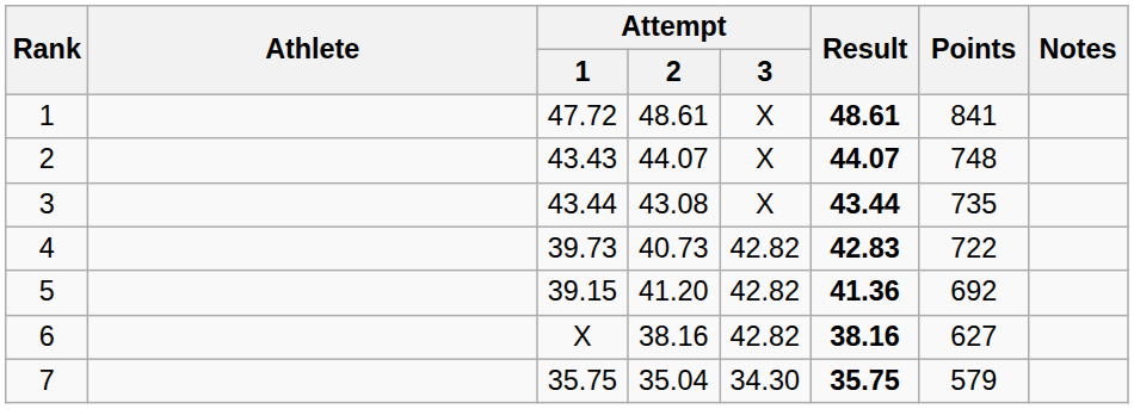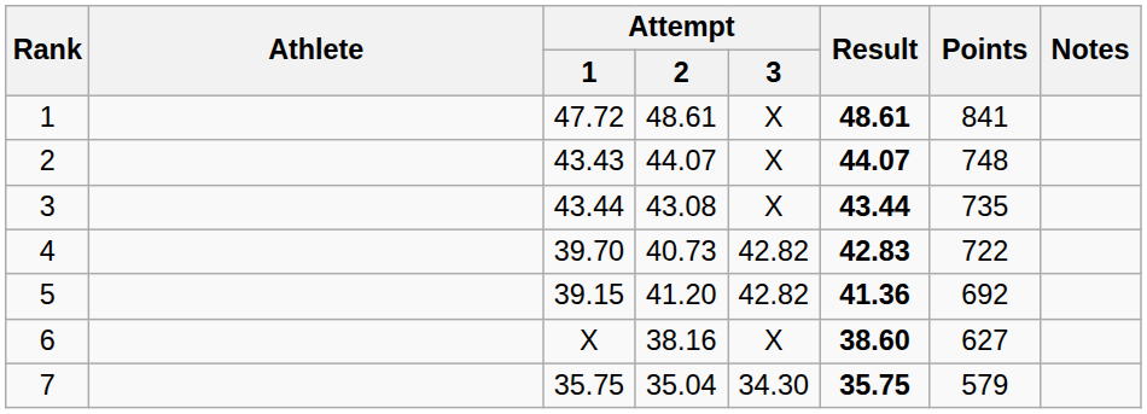 <table class="wikitable" style="text-align:center">
 <tr>
 <th rowspan=2 width=40>Rank</th>
 <th rowspan=2 width=250>Athlete</th>
 <th colspan=3>Attempt</th>
 <th rowspan=2 width=55>Result</th>
 <th rowspan=2 width=55>Points</th>
 <th rowspan=2 width=50>Notes</th>
 </tr>
 <tr>
 <th width=45>1</th>
 <th width=45>2</th>
 <th width=45>3</th>
 </tr>
 <tr>
 <td>1</td>
 <td align=left></td>
 <td>47.72</td>
 <td>48.61</td>
 <td>X</td>
 <td><strong>48.61</strong></td>
 <td>841</td>
 <td></td>
 </tr>
 <tr>
 <td>2</td>
 <td align=left></td>
 <td>43.43</td>
 <td>44.07</td>
 <td>X</td>
 <td><strong>44.07</strong></td>
 <td>748</td>
 <td></td>
 </tr>
 <tr>
 <td>3</td>
 <td align=left></td>
 <td>43.44</td>
 <td>43.08</td>
 <td>X</td>
 <td><strong>43.44</strong></td>
 <td>735</td>
 <td></td>
 </tr>
 <tr>
 <td>4</td>
 <td align=left></td>
-<td>39.73</td>
+<td>39.70</td>
 <td>40.73</td>
 <td>42.82</td>
 <td><strong>42.83</strong></td>
 <td>722</td>
 <td></td>
 </tr>
 <tr>
 <td>5</td>
 <td align=left></td>
 <td>39.15</td>
 <td>41.20</td>
 <td>42.82</td>
 <td><strong>41.36</strong></td>
 <td>692</td>
 <td></td>
 </tr>
 <tr>
 <td>6</td>
 <td align=left></td>
 <td>X</td>
 <td>38.16</td>
-<td>42.82</td>
-<td><strong>38.16</strong></td>
+<td>X</td>
+<td><strong>38.60</strong></td>
 <td>627</td>
 <td></td>
 </tr>
 <tr>
 <td>7</td>
 <td align=left></td>
 <td>35.75</td>
 <td>35.04</td>
 <td>34.30</td>
 <td><strong>35.75</strong></td>
 <td>579</td>
 <td></td>
 </tr>
 </table>
